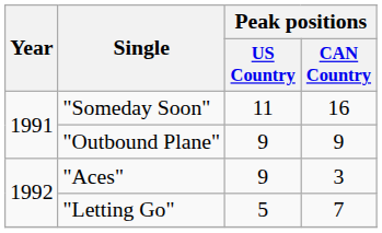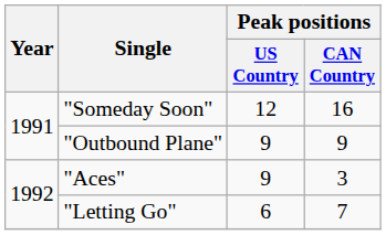 <table class="wikitable" style="text-align:center;">
 <tr>
 <th rowspan="2">Year</th>
 <th rowspan="2">Single</th>
 <th colspan="2">Peak positions</th>
 </tr>
 <tr style="font-size:smaller;">
 <th width="50"><a href='#'>US Country</a></th>
 <th width="50"><a href='#'>CAN Country</a></th>
 </tr>
 <tr>
 <td rowspan="2">1991</td>
 <td align="left">"Someday Soon"</td>
-<td>11</td>
+<td>12</td>
 <td>16</td>
 </tr>
 <tr>
 <td align="left">"Outbound Plane"</td>
 <td>9</td>
 <td>9</td>
 </tr>
 <tr>
 <td rowspan="2">1992</td>
 <td align="left">"Aces"</td>
 <td>9</td>
 <td>3</td>
 </tr>
 <tr>
 <td align="left">"Letting Go"</td>
-<td>5</td>
+<td>6</td>
 <td>7</td>
 </tr>
 <tr>
 </tr>
 </table>
